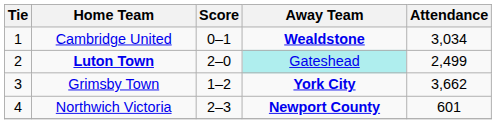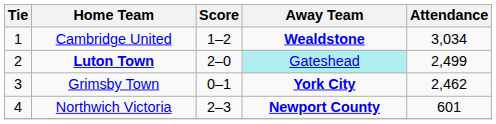 <table class="wikitable" style="text-align:center;">
 <tr>
 <th width=20>Tie</th>
 <th width=175>Home Team</th>
 <th width=20>Score</th>
 <th width=175>Away Team</th>
 <th width=20>Attendance</th>
 </tr>
 <tr>
 <td>1</td>
 <td><a href='#'>Cambridge United</a></td>
-<td>0–1</td>
+<td>1–2</td>
 <td><strong><a href='#'>Wealdstone</a></strong></td>
 <td>3,034</td>
 </tr>
 <tr>
 <td>2</td>
 <td><strong><a href='#'>Luton Town</a></strong></td>
 <td>2–0</td>
 <td style="background: paleturquoise;"><a href='#'>Gateshead</a></td>
 <td>2,499</td>
 </tr>
 <tr>
 <td>3</td>
 <td><a href='#'>Grimsby Town</a></td>
-<td>1–2</td>
+<td>0–1</td>
 <td><strong><a href='#'>York City</a></strong></td>
-<td>3,662</td>
+<td>2,462</td>
 </tr>
 <tr>
 <td>4</td>
 <td><a href='#'>Northwich Victoria</a></td>
 <td>2–3</td>
 <td><strong><a href='#'>Newport County</a></strong></td>
 <td>601</td>
 </tr>
 <tr>
 </tr>
 </table>
